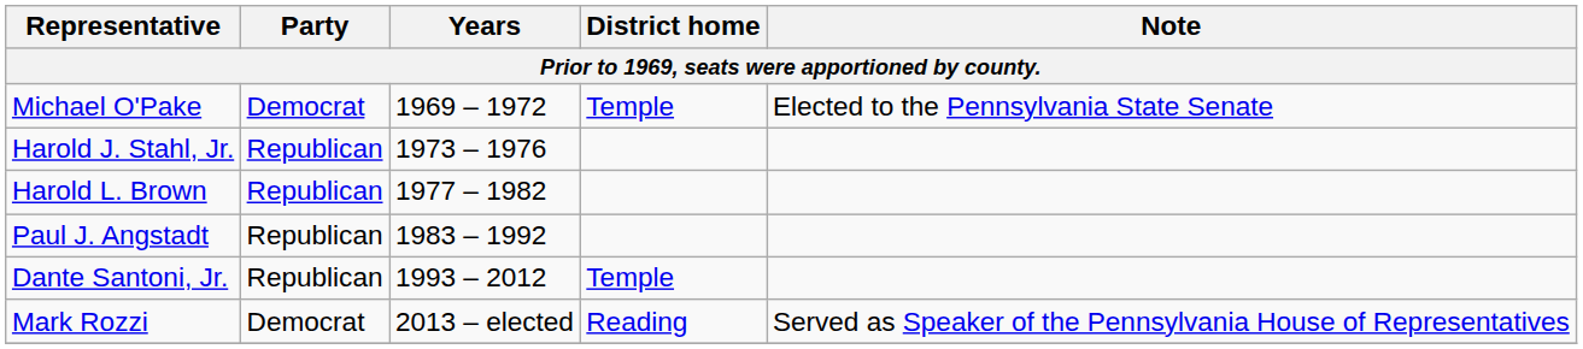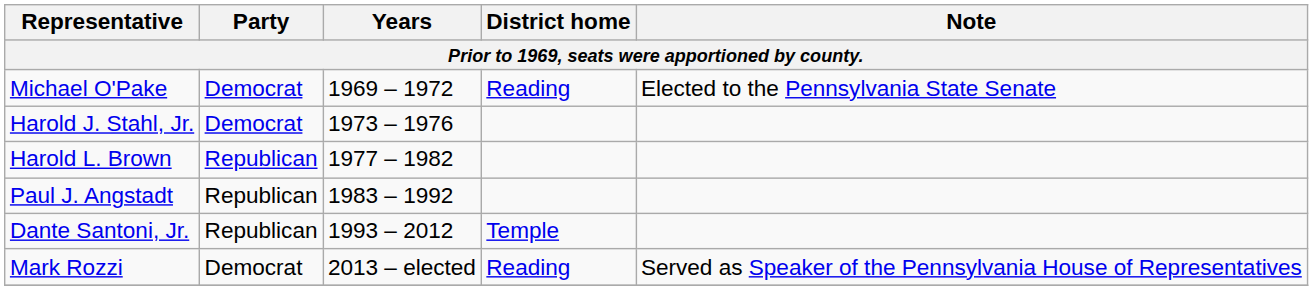 <table class=wikitable>
 <tr valign=bottom>
 <th>Representative</th>
 <th>Party</th>
 <th>Years</th>
 <th>District home</th>
 <th>Note</th>
 </tr>
 <tr>
 <th colspan=5 style="font-size: 80%;"><em>Prior to 1969, seats were apportioned by county.</em></th>
 </tr>
 <tr>
 <td><a href='#'>Michael O'Pake</a></td>
 <td><a href='#'>Democrat</a></td>
 <td>1969 – 1972</td>
-<td><a href='#'>Temple</a></td>
+<td><a href='#'>Reading</a></td>
 <td>Elected to the <a href='#'>Pennsylvania State Senate</a></td>
 </tr>
 <tr>
 <td><a href='#'>Harold J. Stahl, Jr.</a></td>
-<td><a href='#'>Republican</a></td>
+<td><a href='#'>Democrat</a></td>
 <td>1973 – 1976</td>
 <td></td>
 <td></td>
 </tr>
 <tr>
 <td><a href='#'>Harold L. Brown</a></td>
 <td><a href='#'>Republican</a></td>
 <td>1977 – 1982</td>
 <td></td>
 <td></td>
 </tr>
 <tr>
 <td><a href='#'>Paul J. Angstadt</a></td>
 <td>Republican</td>
 <td>1983 – 1992</td>
 <td></td>
 <td></td>
 </tr>
 <tr>
 <td><a href='#'>Dante Santoni, Jr.</a></td>
 <td>Republican</td>
 <td>1993 – 2012</td>
 <td><a href='#'>Temple</a></td>
 <td></td>
 </tr>
 <tr>
 <td><a href='#'>Mark Rozzi</a></td>
 <td>Democrat</td>
 <td>2013 – elected</td>
 <td><a href='#'>Reading</a></td>
 <td>Served as <a href='#'>Speaker of the Pennsylvania House of Representatives</a></td>
 </tr>
 <tr>
 </tr>
 </table>
